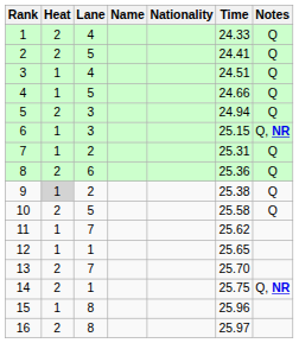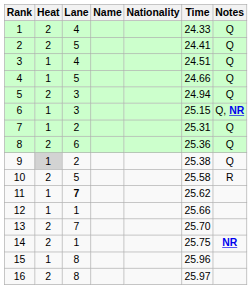 <table class="wikitable sortable" style="text-align:center">
 <tr>
 <th>Rank</th>
 <th>Heat</th>
 <th>Lane</th>
 <th>Name</th>
 <th>Nationality</th>
 <th>Time</th>
 <th>Notes</th>
 </tr>
 <tr bgcolor=ccffcc>
 <td>1</td>
 <td>2</td>
 <td>4</td>
 <td align=left></td>
 <td align=left></td>
 <td>24.33</td>
 <td>Q</td>
 </tr>
 <tr bgcolor=ccffcc>
 <td>2</td>
 <td>2</td>
 <td>5</td>
 <td align=left></td>
 <td align=left></td>
 <td>24.41</td>
 <td>Q</td>
 </tr>
 <tr bgcolor=ccffcc>
 <td>3</td>
 <td>1</td>
 <td>4</td>
 <td align=left></td>
 <td align=left></td>
 <td>24.51</td>
 <td>Q</td>
 </tr>
 <tr bgcolor=ccffcc>
 <td>4</td>
 <td>1</td>
 <td>5</td>
 <td align=left></td>
 <td align=left></td>
 <td>24.66</td>
 <td>Q</td>
 </tr>
 <tr bgcolor=ccffcc>
 <td>5</td>
 <td>2</td>
 <td>3</td>
 <td align=left></td>
 <td align=left></td>
 <td>24.94</td>
 <td>Q</td>
 </tr>
 <tr bgcolor=ccffcc>
 <td>6</td>
 <td>1</td>
 <td>3</td>
 <td align=left></td>
 <td align=left></td>
 <td>25.15</td>
 <td>Q, <strong><a href='#'>NR</a></strong></td>
 </tr>
 <tr bgcolor=ccffcc>
 <td>7</td>
 <td>1</td>
 <td>2</td>
 <td align=left></td>
 <td align=left></td>
 <td>25.31</td>
 <td>Q</td>
 </tr>
 <tr bgcolor=ccffcc>
 <td>8</td>
 <td>2</td>
 <td>6</td>
 <td align=left></td>
 <td align=left></td>
 <td>25.36</td>
 <td>Q</td>
 </tr>
 <tr>
 <td>9</td>
 <td style="background: lightgrey;">1</td>
 <td>2</td>
 <td align=left></td>
 <td align=left></td>
 <td>25.38</td>
 <td>Q</td>
 </tr>
 <tr>
 <td>10</td>
 <td>2</td>
 <td>5</td>
 <td align=left></td>
 <td align=left></td>
 <td>25.58</td>
-<td>Q</td>
+<td>R</td>
 </tr>
 <tr>
 <td>11</td>
 <td>1</td>
-<td>7</td>
+<td><strong>7</strong></td>
 <td align=left></td>
 <td align=left></td>
 <td>25.62</td>
 <td></td>
 </tr>
 <tr>
 <td>12</td>
 <td>1</td>
 <td>1</td>
 <td align=left></td>
 <td align=left></td>
-<td>25.65</td>
+<td>25.66</td>
 <td></td>
 </tr>
 <tr>
 <td>13</td>
 <td>2</td>
 <td>7</td>
 <td align=left></td>
 <td align=left></td>
 <td>25.70</td>
 <td></td>
 </tr>
 <tr>
 <td>14</td>
 <td>2</td>
 <td>1</td>
 <td align=left></td>
 <td align=left></td>
 <td>25.75</td>
-<td>Q, <strong><a href='#'>NR</a></strong></td>
+<td><strong><a href='#'>NR</a></strong></td>
 </tr>
 <tr>
 <td>15</td>
 <td>1</td>
 <td>8</td>
 <td align=left></td>
 <td align=left></td>
 <td>25.96</td>
 <td></td>
 </tr>
 <tr>
 <td>16</td>
 <td>2</td>
 <td>8</td>
 <td align=left></td>
 <td align=left></td>
 <td>25.97</td>
 <td></td>
 </tr>
 </table>
